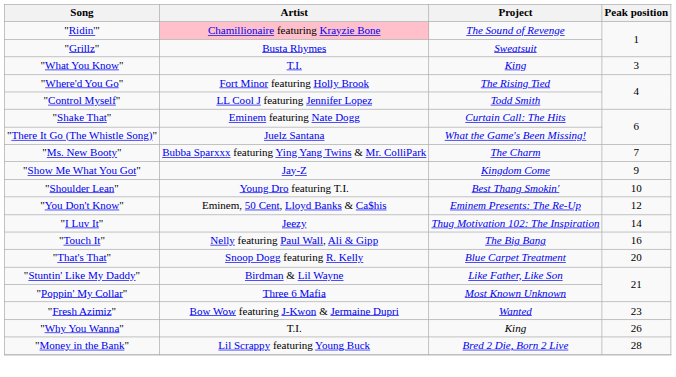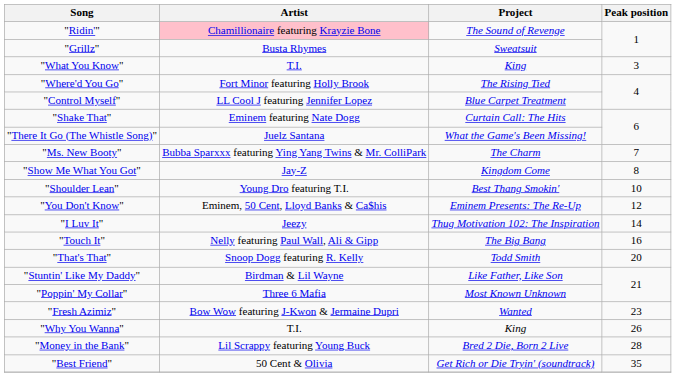 <table class="wikitable sortable plainrowheaders" style="text-align:center;">
 <tr>
 <th scope="col">Song</th>
 <th scope="col">Artist</th>
 <th scope="col">Project</th>
 <th scope="col">Peak position</th>
 </tr>
 <tr>
 <td>"<a href='#'>Ridin'</a>"</td>
 <td style="background: pink;"><a href='#'>Chamillionaire</a> featuring <a href='#'>Krayzie Bone</a></td>
 <td><em><a href='#'>The Sound of Revenge</a></em></td>
 <td rowspan="2">1</td>
 </tr>
 <tr>
 <td>"<a href='#'>Grillz</a>"</td>
 <td><a href='#'>Busta Rhymes</a></td>
 <td><em><a href='#'>Sweatsuit</a></em></td>
 </tr>
 <tr>
 <td>"<a href='#'>What You Know</a>"</td>
 <td><a href='#'>T.I.</a></td>
 <td><em><a href='#'>King</a></em></td>
 <td>3</td>
 </tr>
 <tr>
 <td>"<a href='#'>Where'd You Go</a>"</td>
 <td><a href='#'>Fort Minor</a> featuring <a href='#'>Holly Brook</a></td>
 <td><em><a href='#'>The Rising Tied</a></em></td>
 <td rowspan="2">4</td>
 </tr>
 <tr>
 <td>"<a href='#'>Control Myself</a>"</td>
 <td><a href='#'>LL Cool J</a> featuring <a href='#'>Jennifer Lopez</a></td>
-<td><em><a href='#'>Todd Smith</a></em></td>
+<td><em><a href='#'>Blue Carpet Treatment</a></em></td>
 </tr>
 <tr>
 <td>"<a href='#'>Shake That</a>"</td>
 <td><a href='#'>Eminem</a> featuring <a href='#'>Nate Dogg</a></td>
 <td><em><a href='#'>Curtain Call: The Hits</a></em></td>
 <td rowspan="2">6</td>
 </tr>
 <tr>
 <td>"<a href='#'>There It Go (The Whistle Song)</a>"</td>
 <td><a href='#'>Juelz Santana</a></td>
 <td><em><a href='#'>What the Game's Been Missing!</a></em></td>
 </tr>
 <tr>
 <td>"<a href='#'>Ms. New Booty</a>"</td>
 <td><a href='#'>Bubba Sparxxx</a> featuring <a href='#'>Ying Yang Twins</a> & <a href='#'>Mr. ColliPark</a></td>
 <td><em><a href='#'>The Charm</a></em></td>
 <td>7</td>
 </tr>
 <tr>
 <td>"<a href='#'>Show Me What You Got</a>"</td>
 <td><a href='#'>Jay-Z</a></td>
 <td><em><a href='#'>Kingdom Come</a></em></td>
-<td>9</td>
+<td>8</td>
 </tr>
 <tr>
 <td>"<a href='#'>Shoulder Lean</a>"</td>
 <td><a href='#'>Young Dro</a> featuring T.I.</td>
 <td><em><a href='#'>Best Thang Smokin'</a></em></td>
 <td>10</td>
 </tr>
 <tr>
 <td>"<a href='#'>You Don't Know</a>"</td>
 <td>Eminem, <a href='#'>50 Cent</a>, <a href='#'>Lloyd Banks</a> & <a href='#'>Ca$his</a></td>
 <td><em><a href='#'>Eminem Presents: The Re-Up</a></em></td>
 <td>12</td>
 </tr>
 <tr>
 <td>"<a href='#'>I Luv It</a>"</td>
 <td><a href='#'>Jeezy</a></td>
 <td><em><a href='#'>Thug Motivation 102: The Inspiration</a></em></td>
 <td>14</td>
 </tr>
 <tr>
 <td>"<a href='#'>Touch It</a>"</td>
 <td><a href='#'>Nelly</a> featuring <a href='#'>Paul Wall</a>, <a href='#'>Ali & Gipp</a></td>
 <td><em><a href='#'>The Big Bang</a></em></td>
 <td>16</td>
 </tr>
 <tr>
 <td>"<a href='#'>That's That</a>"</td>
 <td><a href='#'>Snoop Dogg</a> featuring <a href='#'>R. Kelly</a></td>
-<td><em><a href='#'>Blue Carpet Treatment</a></em></td>
+<td><em><a href='#'>Todd Smith</a></em></td>
 <td>20</td>
 </tr>
 <tr>
 <td>"<a href='#'>Stuntin' Like My Daddy</a>"</td>
 <td><a href='#'>Birdman</a> & <a href='#'>Lil Wayne</a></td>
 <td><em><a href='#'>Like Father, Like Son</a></em></td>
 <td rowspan="2">21</td>
 </tr>
 <tr>
 <td>"<a href='#'>Poppin' My Collar</a>"</td>
 <td><a href='#'>Three 6 Mafia</a></td>
 <td><em><a href='#'>Most Known Unknown</a></em></td>
 </tr>
 <tr>
 <td>"<a href='#'>Fresh Azimiz</a>"</td>
 <td><a href='#'>Bow Wow</a> featuring <a href='#'>J-Kwon</a> & <a href='#'>Jermaine Dupri</a></td>
 <td><em><a href='#'>Wanted</a></em></td>
 <td>23</td>
 </tr>
 <tr>
 <td>"<a href='#'>Why You Wanna</a>"</td>
 <td>T.I.</td>
 <td><em>King</em></td>
 <td>26</td>
 </tr>
 <tr>
 <td>"<a href='#'>Money in the Bank</a>"</td>
 <td><a href='#'>Lil Scrappy</a> featuring <a href='#'>Young Buck</a></td>
 <td><em><a href='#'>Bred 2 Die, Born 2 Live</a></em></td>
 <td>28</td>
 </tr>
 <tr>
+<td>"<a href='#'>Best Friend</a>"</td>
+<td>50 Cent & <a href='#'>Olivia</a></td>
+<td><em><a href='#'>Get Rich or Die Tryin' (soundtrack)</a></em></td>
+<td>35</td>
+</tr>
+<tr>
 </tr>
 </table>
